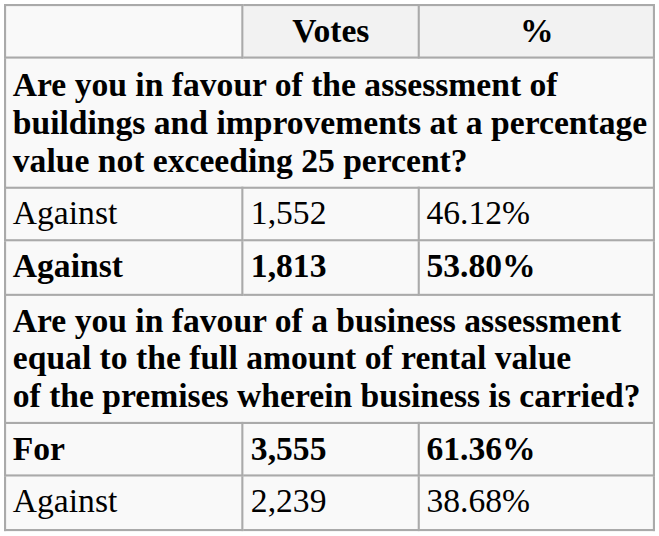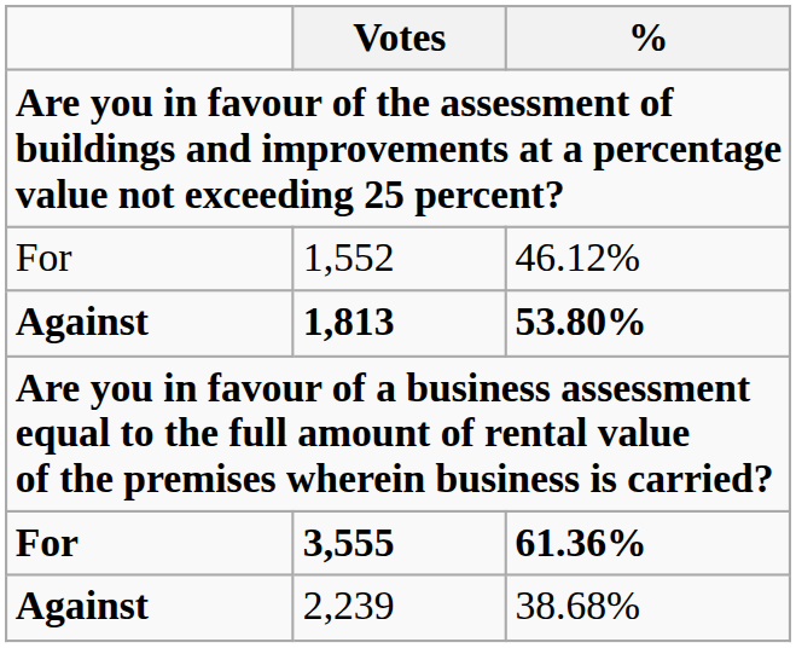 <table class="wikitable">
 <tr>
 <td></td>
 <th>Votes</th>
 <th>%</th>
 </tr>
 <tr>
 <td colspan="3"><strong>Are you in favour of the assessment of<br> buildings and improvements at a percentage<br> value not exceeding 25 percent?</strong></td>
 </tr>
 <tr>
-<td>Against</td>
+<td>For</td>
 <td>1,552</td>
 <td>46.12%</td>
 </tr>
 <tr>
 <td><strong>Against</strong></td>
 <td><strong>1,813</strong></td>
 <td><strong>53.80%</strong></td>
 </tr>
 <tr>
 <td colspan="3"><strong>Are you in favour of a business assessment<br> equal to the full amount of rental value<br> of the premises wherein business is carried?</strong></td>
 </tr>
 <tr>
 <td><strong>For</strong></td>
 <td><strong>3,555</strong></td>
 <td><strong>61.36%</strong></td>
 </tr>
 <tr>
-<td>Against</td>
+<td><strong>Against</strong></td>
 <td>2,239</td>
 <td>38.68%</td>
 </tr>
 </table>
